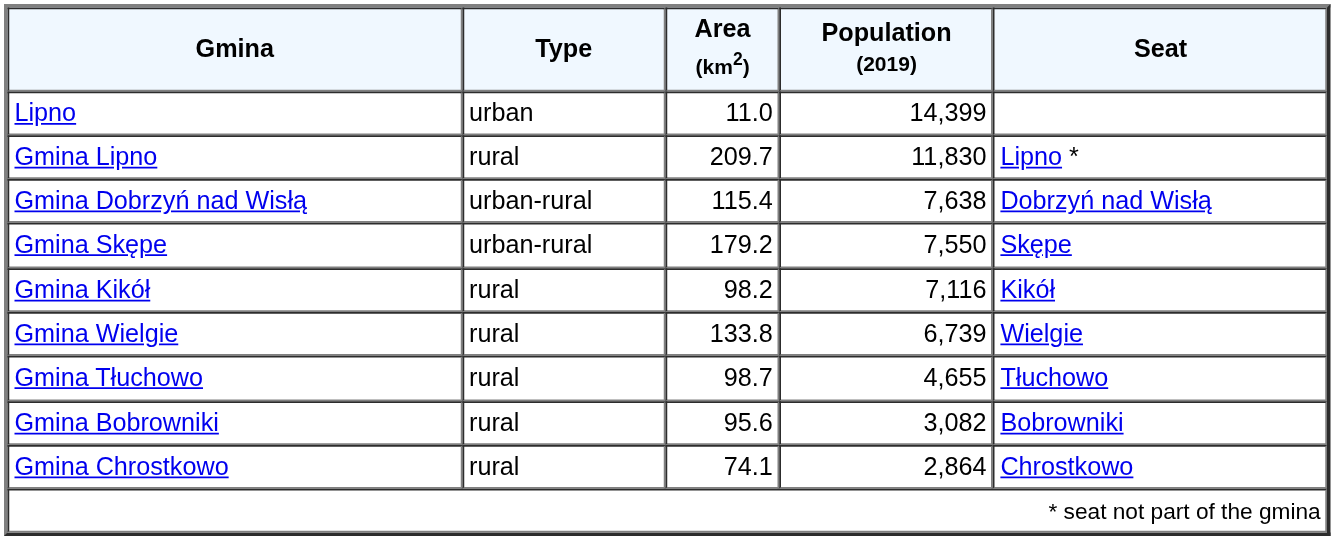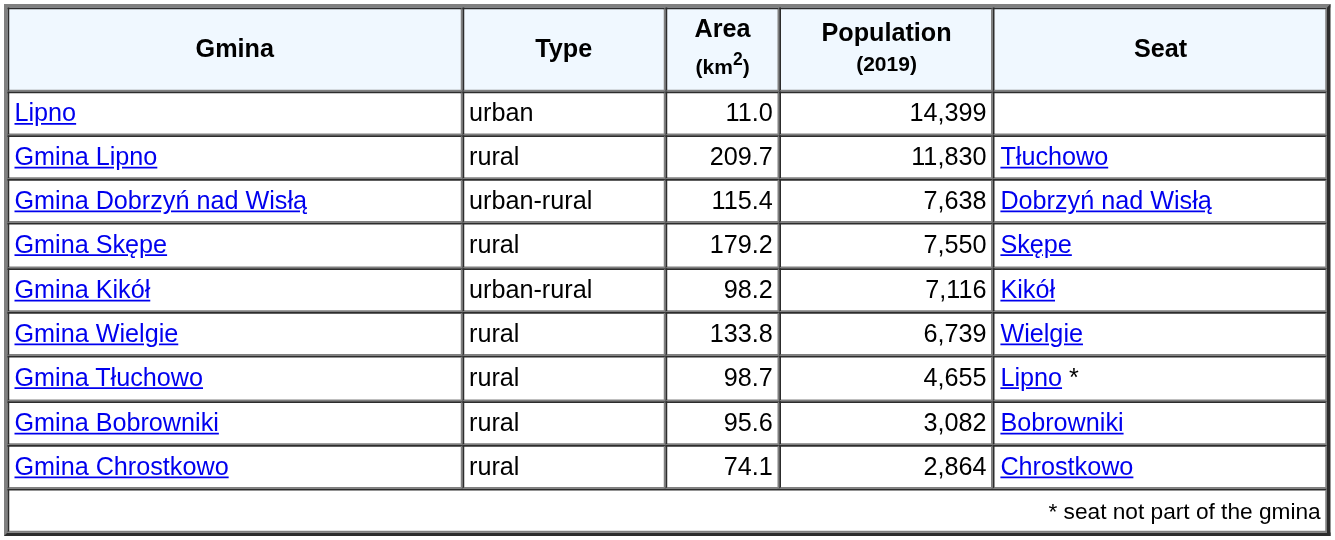 <table width="60%" border="2" cellpadding="3" cellspacing="0" style="font-size:90%;line-height:120%;">
 <tr bgcolor="F0F8FF">
 <td style="text-align:center;"><strong>Gmina</strong></td>
 <td style="text-align:center;"><strong>Type</strong></td>
 <td style="text-align:center;"><strong>Area<br><small>(km<sup>2</sup>)</small></strong></td>
 <td style="text-align:center;"><strong>Population<br><small>(2019)</small></strong></td>
 <td style="text-align:center;"><strong>Seat</strong></td>
 </tr>
 <tr>
 <td><a href='#'>Lipno</a></td>
 <td>urban</td>
 <td style="text-align:right;">11.0</td>
 <td style="text-align:right;">14,399</td>
 <td> </td>
 </tr>
 <tr>
 <td><a href='#'>Gmina Lipno</a></td>
 <td>rural</td>
 <td style="text-align:right;">209.7</td>
 <td style="text-align:right;">11,830</td>
-<td><a href='#'>Lipno</a> *</td>
+<td><a href='#'>Tłuchowo</a></td>
 </tr>
 <tr>
 <td><a href='#'>Gmina Dobrzyń nad Wisłą</a></td>
 <td>urban-rural</td>
 <td style="text-align:right;">115.4</td>
 <td style="text-align:right;">7,638</td>
 <td><a href='#'>Dobrzyń nad Wisłą</a></td>
 </tr>
 <tr>
 <td><a href='#'>Gmina Skępe</a></td>
-<td>urban-rural</td>
+<td>rural</td>
 <td style="text-align:right;">179.2</td>
 <td style="text-align:right;">7,550</td>
 <td><a href='#'>Skępe</a></td>
 </tr>
 <tr>
 <td><a href='#'>Gmina Kikół</a></td>
-<td>rural</td>
+<td>urban-rural</td>
 <td style="text-align:right;">98.2</td>
 <td style="text-align:right;">7,116</td>
 <td><a href='#'>Kikół</a></td>
 </tr>
 <tr>
 <td><a href='#'>Gmina Wielgie</a></td>
 <td>rural</td>
 <td style="text-align:right;">133.8</td>
 <td style="text-align:right;">6,739</td>
 <td><a href='#'>Wielgie</a></td>
 </tr>
 <tr>
 <td><a href='#'>Gmina Tłuchowo</a></td>
 <td>rural</td>
 <td style="text-align:right;">98.7</td>
 <td style="text-align:right;">4,655</td>
-<td><a href='#'>Tłuchowo</a></td>
+<td><a href='#'>Lipno</a> *</td>
 </tr>
 <tr>
 <td><a href='#'>Gmina Bobrowniki</a></td>
 <td>rural</td>
 <td style="text-align:right;">95.6</td>
 <td style="text-align:right;">3,082</td>
 <td><a href='#'>Bobrowniki</a></td>
 </tr>
 <tr>
 <td><a href='#'>Gmina Chrostkowo</a></td>
 <td>rural</td>
 <td style="text-align:right;">74.1</td>
 <td style="text-align:right;">2,864</td>
 <td><a href='#'>Chrostkowo</a></td>
 </tr>
 <tr>
 <td colspan=5 style="text-align:right;font-size:90%">* seat not part of the gmina</td>
 </tr>
 <tr>
 </tr>
 </table>
